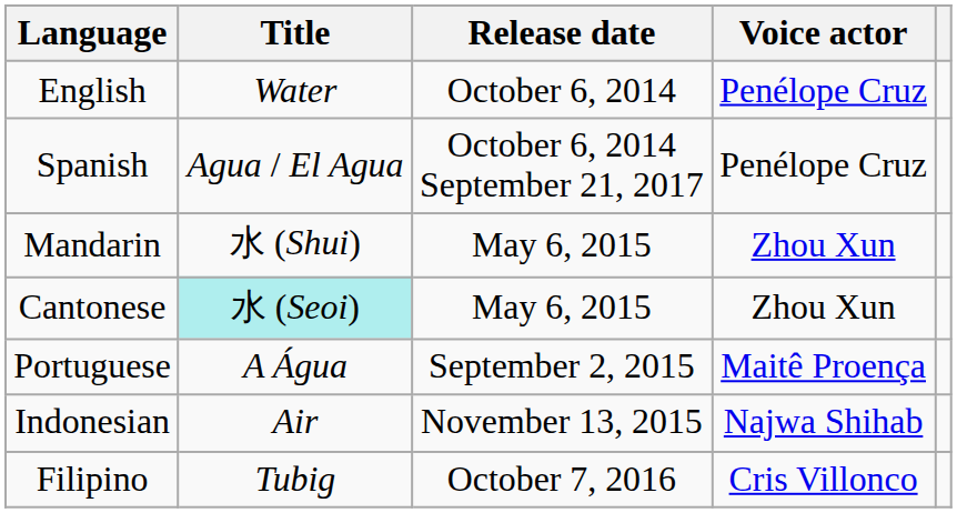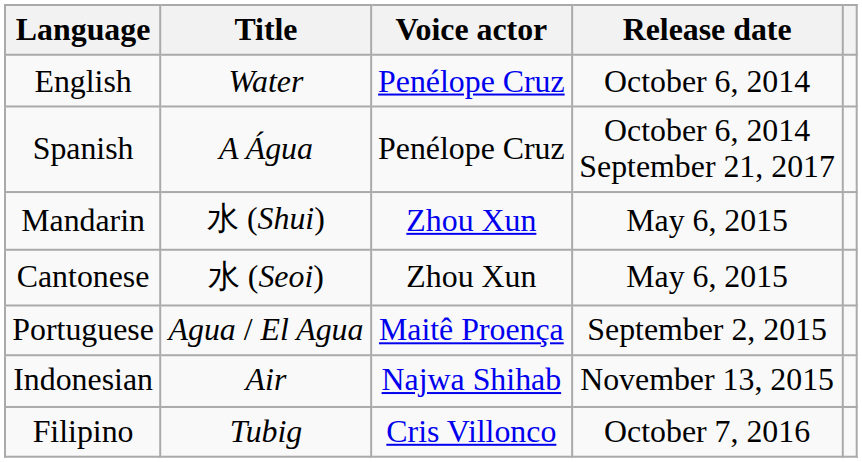 <table class="wikitable">
 <tr>
 <th>Language</th>
 <th>Title</th>
+<th>Voice actor</th>
 <th>Release date</th>
-<th>Voice actor</th>
 <th></th>
 </tr>
 <tr>
 <td style="text-align: center;">English</td>
 <td style="text-align: center;"><em>Water</em></td>
+<td style="text-align: center;"><a href='#'>Penélope Cruz</a></td>
 <td style="text-align: center;">October 6, 2014</td>
-<td style="text-align: center;"><a href='#'>Penélope Cruz</a></td>
 <td style="text-align: center;"></td>
 </tr>
 <tr>
 <td style="text-align: center;">Spanish</td>
-<td style="text-align: center;"><em>Agua</em> / <em>El Agua</em></td>
+<td style="text-align: center;"><em>A Água</em></td>
+<td style="text-align: center;">Penélope Cruz</td>
 <td style="text-align: center;">October 6, 2014<br>September 21, 2017</td>
-<td style="text-align: center;">Penélope Cruz</td>
 <td style="text-align: center;"></td>
 </tr>
 <tr>
 <td style="text-align: center;">Mandarin</td>
 <td style="text-align: center;">水 (<em>Shui</em>)</td>
+<td style="text-align: center;"><a href='#'>Zhou Xun</a></td>
 <td style="text-align: center;">May 6, 2015</td>
-<td style="text-align: center;"><a href='#'>Zhou Xun</a></td>
 <td style="text-align: center;"></td>
 </tr>
 <tr>
 <td style="text-align: center;">Cantonese</td>
-<td style="background: paleturquoise; text-align: center;">水 (<em>Seoi</em>)</td>
+<td style="text-align: center;">水 (<em>Seoi</em>)</td>
+<td style="text-align: center;">Zhou Xun</td>
 <td style="text-align: center;">May 6, 2015</td>
-<td style="text-align: center;">Zhou Xun</td>
 <td style="text-align: center;"></td>
 </tr>
 <tr>
 <td style="text-align: center;">Portuguese</td>
-<td style="text-align: center;"><em>A Água</em></td>
+<td style="text-align: center;"><em>Agua</em> / <em>El Agua</em></td>
+<td style="text-align: center;"><a href='#'>Maitê Proença</a></td>
 <td style="text-align: center;">September 2, 2015</td>
-<td style="text-align: center;"><a href='#'>Maitê Proença</a></td>
 <td style="text-align: center;"></td>
 </tr>
 <tr>
 <td style="text-align: center;">Indonesian</td>
 <td style="text-align: center;"><em>Air</em></td>
+<td style="text-align: center;"><a href='#'>Najwa Shihab</a></td>
 <td style="text-align: center;">November 13, 2015</td>
-<td style="text-align: center;"><a href='#'>Najwa Shihab</a></td>
 <td style="text-align: center;"></td>
 </tr>
 <tr>
 <td style="text-align: center;">Filipino</td>
 <td style="text-align: center;"><em>Tubig</em></td>
+<td style="text-align: center;"><a href='#'>Cris Villonco</a></td>
 <td style="text-align: center;">October 7, 2016</td>
-<td style="text-align: center;"><a href='#'>Cris Villonco</a></td>
 <td style="text-align: center;"></td>
 </tr>
 </table>
